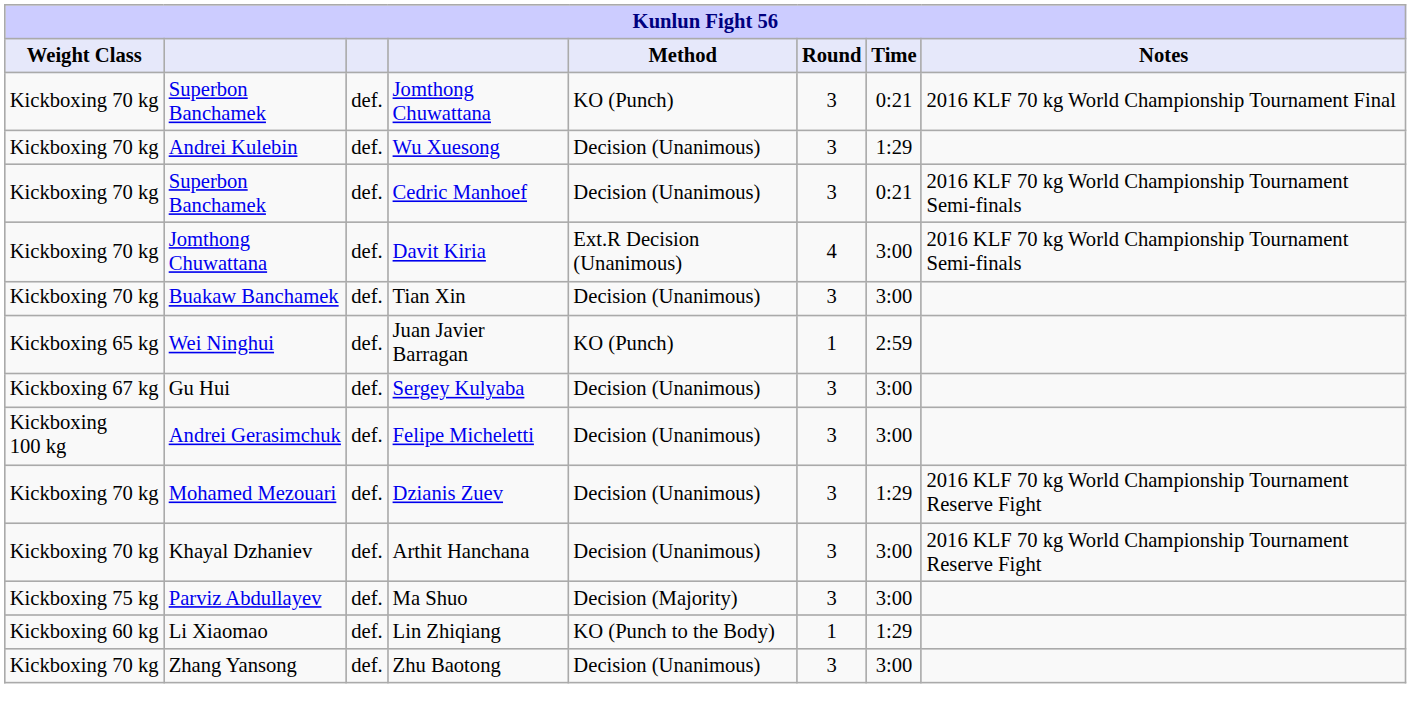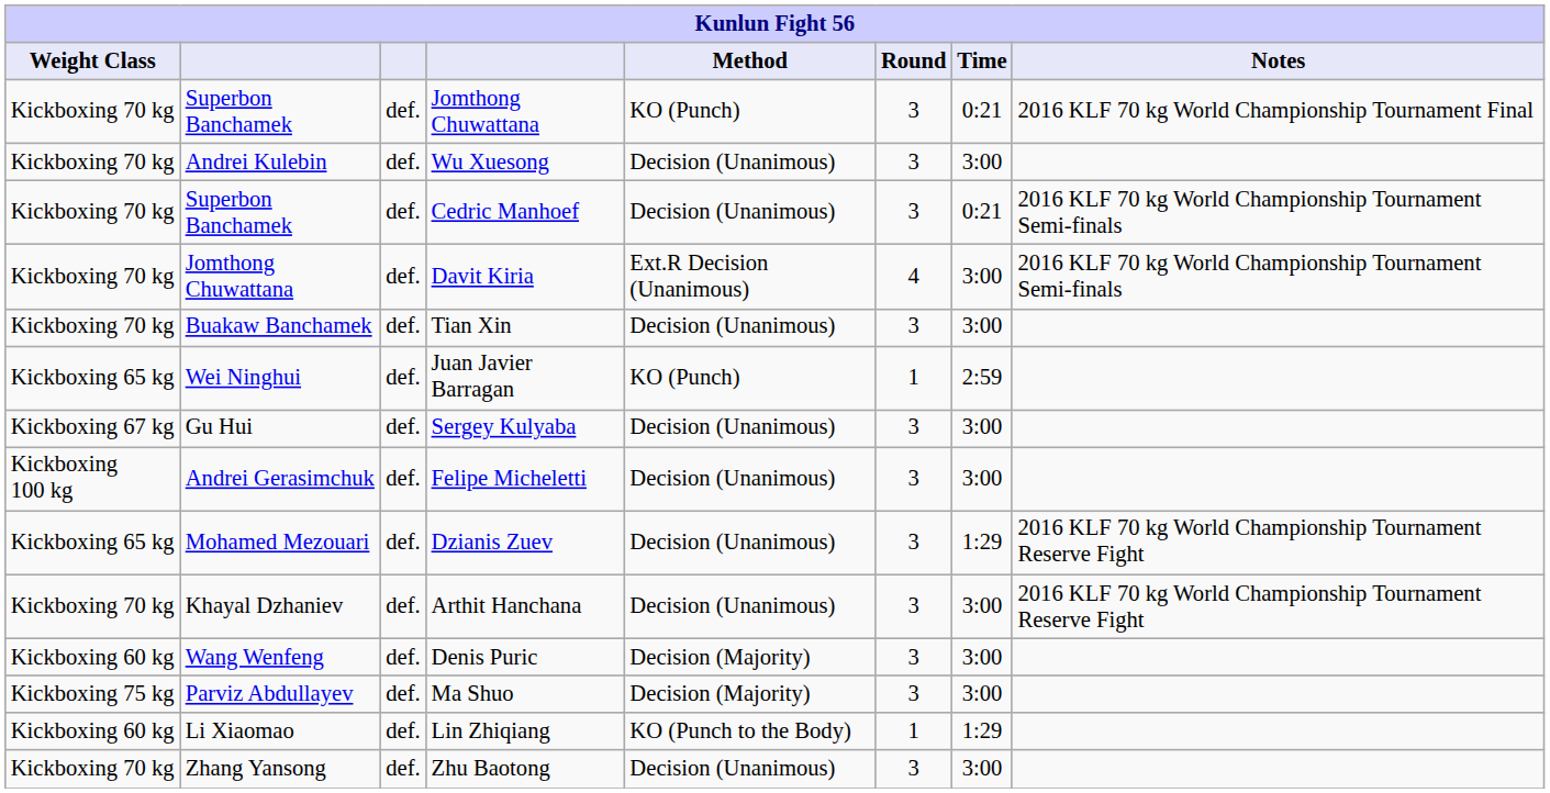 <table class="wikitable" style="font-size: 80%;">
 <tr>
 <th colspan="8" style="background-color: #ccf; color: #000080; text-align: center;"><strong>Kunlun Fight 56</strong></th>
 </tr>
 <tr>
 <th colspan="1" style="background-color: #E6E8FA; color: #000000; text-align: center;">Weight Class</th>
 <th colspan="1" style="background-color: #E6E8FA; color: #000000; text-align: center;"></th>
 <th colspan="1" style="background-color: #E6E8FA; color: #000000; text-align: center;"></th>
 <th colspan="1" style="background-color: #E6E8FA; color: #000000; text-align: center;"></th>
 <th colspan="1" style="background-color: #E6E8FA; color: #000000; text-align: center;">Method</th>
 <th colspan="1" style="background-color: #E6E8FA; color: #000000; text-align: center;">Round</th>
 <th colspan="1" style="background-color: #E6E8FA; color: #000000; text-align: center;">Time</th>
 <th colspan="1" style="background-color: #E6E8FA; color: #000000; text-align: center;">Notes</th>
 </tr>
 <tr>
 <td>Kickboxing 70 kg</td>
 <td> <a href='#'>Superbon Banchamek</a></td>
 <td align=center>def.</td>
 <td> <a href='#'>Jomthong Chuwattana</a></td>
 <td>KO (Punch)</td>
 <td align=center>3</td>
 <td align=center>0:21</td>
 <td>2016 KLF 70 kg World Championship Tournament Final</td>
 </tr>
 <tr>
 <td>Kickboxing 70 kg</td>
 <td> <a href='#'>Andrei Kulebin</a></td>
 <td align=center>def.</td>
 <td> <a href='#'>Wu Xuesong</a></td>
 <td>Decision (Unanimous)</td>
 <td align=center>3</td>
-<td align=center>1:29</td>
+<td align=center>3:00</td>
 <td></td>
 </tr>
 <tr>
 <td>Kickboxing 70 kg</td>
 <td> <a href='#'>Superbon Banchamek</a></td>
 <td align=center>def.</td>
 <td> <a href='#'>Cedric Manhoef</a></td>
 <td>Decision (Unanimous)</td>
 <td align=center>3</td>
 <td align=center>0:21</td>
 <td>2016 KLF 70 kg World Championship Tournament Semi-finals</td>
 </tr>
 <tr>
 <td>Kickboxing 70 kg</td>
 <td> <a href='#'>Jomthong Chuwattana</a></td>
 <td align=center>def.</td>
 <td> <a href='#'>Davit Kiria</a></td>
 <td>Ext.R Decision (Unanimous)</td>
 <td align=center>4</td>
 <td align=center>3:00</td>
 <td>2016 KLF 70 kg World Championship Tournament Semi-finals</td>
 </tr>
 <tr>
 <td>Kickboxing 70 kg</td>
 <td> <a href='#'>Buakaw Banchamek</a></td>
 <td align=center>def.</td>
 <td> Tian Xin</td>
 <td>Decision (Unanimous)</td>
 <td align=center>3</td>
 <td align=center>3:00</td>
 <td></td>
 </tr>
 <tr>
 <td>Kickboxing 65 kg</td>
 <td> <a href='#'>Wei Ninghui</a></td>
 <td align=center>def.</td>
 <td> Juan Javier Barragan</td>
 <td>KO (Punch)</td>
 <td align=center>1</td>
 <td align=center>2:59</td>
 <td></td>
 </tr>
 <tr>
 <td>Kickboxing 67 kg</td>
 <td> Gu Hui</td>
 <td align=center>def.</td>
 <td> <a href='#'>Sergey Kulyaba</a></td>
 <td>Decision (Unanimous)</td>
 <td align=center>3</td>
 <td align=center>3:00</td>
 <td></td>
 </tr>
 <tr>
 <td>Kickboxing 100 kg</td>
 <td> <a href='#'>Andrei Gerasimchuk</a></td>
 <td align=center>def.</td>
 <td> <a href='#'>Felipe Micheletti</a></td>
 <td>Decision (Unanimous)</td>
 <td align=center>3</td>
 <td align=center>3:00</td>
 <td></td>
 </tr>
 <tr>
-<td>Kickboxing 70 kg</td>
+<td>Kickboxing 65 kg</td>
 <td> <a href='#'>Mohamed Mezouari</a></td>
 <td align=center>def.</td>
 <td> <a href='#'>Dzianis Zuev</a></td>
 <td>Decision (Unanimous)</td>
 <td align=center>3</td>
 <td align=center>1:29</td>
 <td>2016 KLF 70 kg World Championship Tournament Reserve Fight</td>
 </tr>
 <tr>
 <td>Kickboxing 70 kg</td>
 <td> Khayal Dzhaniev</td>
 <td align=center>def.</td>
 <td> Arthit Hanchana</td>
 <td>Decision (Unanimous)</td>
 <td align=center>3</td>
 <td align=center>3:00</td>
 <td>2016 KLF 70 kg World Championship Tournament Reserve Fight</td>
+</tr>
+<tr>
+<td>Kickboxing 60 kg</td>
+<td> <a href='#'>Wang Wenfeng</a></td>
+<td align=center>def.</td>
+<td> Denis Puric</td>
+<td>Decision (Majority)</td>
+<td align=center>3</td>
+<td align=center>3:00</td>
+<td></td>
 </tr>
 <tr>
 <td>Kickboxing 75 kg</td>
 <td> <a href='#'>Parviz Abdullayev</a></td>
 <td align=center>def.</td>
 <td> Ma Shuo</td>
 <td>Decision (Majority)</td>
 <td align=center>3</td>
 <td align=center>3:00</td>
 <td></td>
 </tr>
 <tr>
 <td>Kickboxing 60 kg</td>
 <td> Li Xiaomao</td>
 <td align=center>def.</td>
 <td> Lin Zhiqiang</td>
 <td>KO (Punch to the Body)</td>
 <td align=center>1</td>
 <td align=center>1:29</td>
 <td></td>
 </tr>
 <tr>
 <td>Kickboxing 70 kg</td>
 <td> Zhang Yansong</td>
 <td align=center>def.</td>
 <td> Zhu Baotong</td>
 <td>Decision (Unanimous)</td>
 <td align=center>3</td>
 <td align=center>3:00</td>
 <td></td>
 </tr>
 </table>
